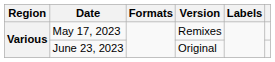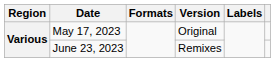 <table class="wikitable plainrowheaders">
 <tr>
 <th scope="col">Region</th>
 <th scope="col">Date</th>
 <th scope="col">Formats</th>
 <th scope="col">Version</th>
 <th scope="col">Labels</th>
 <th scope="col"></th>
 </tr>
 <tr>
 <th scope="row" rowspan="2">Various</th>
 <td>May 17, 2023</td>
 <td rowspan="2"></td>
-<td>Remixes</td>
+<td>Original</td>
 <td rowspan="2"></td>
 <td style="text-align: center;"></td>
 </tr>
 <tr>
 <td>June 23, 2023</td>
-<td>Original</td>
+<td>Remixes</td>
 <td style="text-align: center;"></td>
 </tr>
 </table>
